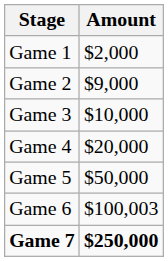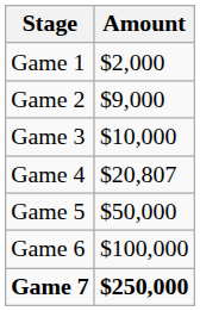 <table class="wikitable">
 <tr>
 <th>Stage</th>
 <th>Amount</th>
 </tr>
 <tr>
 <td>Game 1</td>
 <td>$2,000</td>
 </tr>
 <tr>
 <td>Game 2</td>
 <td>$9,000</td>
 </tr>
 <tr>
 <td>Game 3</td>
 <td>$10,000</td>
 </tr>
 <tr>
 <td>Game 4</td>
-<td>$20,000</td>
+<td>$20,807</td>
 </tr>
 <tr>
 <td>Game 5</td>
 <td>$50,000</td>
 </tr>
 <tr>
 <td>Game 6</td>
-<td>$100,003</td>
+<td>$100,000</td>
 </tr>
 <tr>
 <td><strong>Game 7</strong></td>
 <td><strong>$250,000</strong></td>
 </tr>
 </table>
